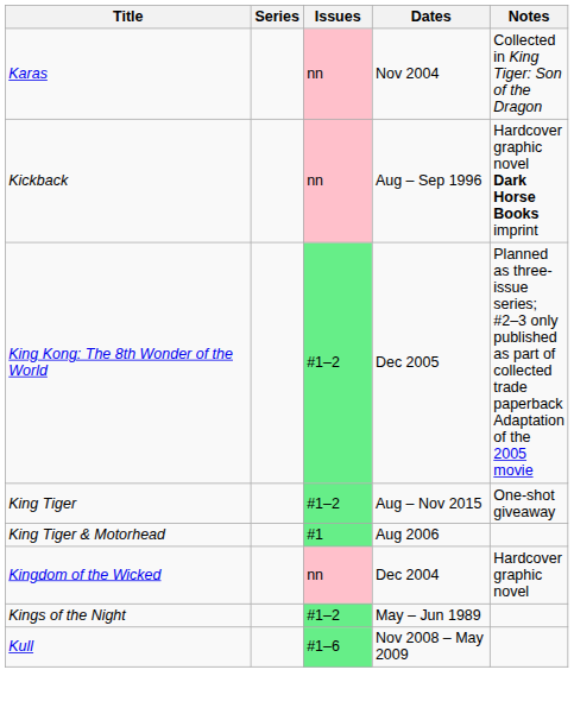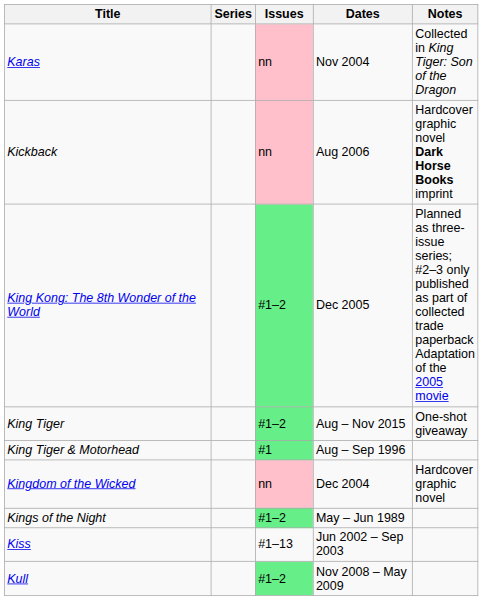 <table class="wikitable">
 <tr>
 <th scope="col" style="width: 400px;">Title</th>
 <th scope="col" style="width: 50px;">Series</th>
 <th scope="col" style="width: 80px;">Issues</th>
 <th scope="col" style="width: 180px;">Dates</th>
 <th>Notes</th>
 </tr>
 <tr>
 <td><em><a href='#'>Karas</a></em></td>
 <td></td>
 <td style="background:#FFC0CB;">nn</td>
 <td>Nov 2004</td>
 <td>Collected in <em>King Tiger: Son of the Dragon</em></td>
 </tr>
 <tr>
 <td><em>Kickback</em></td>
 <td></td>
 <td style="background:#FFC0CB;">nn</td>
-<td>Aug – Sep 1996</td>
+<td>Aug 2006</td>
 <td>Hardcover graphic novel<br><strong>Dark Horse Books</strong> imprint</td>
 </tr>
 <tr>
 <td><em><a href='#'>King Kong: The 8th Wonder of the World</a></em></td>
 <td></td>
 <td style="background:#66EE88;">#1–2</td>
 <td>Dec 2005</td>
 <td>Planned as three-issue series; #2–3 only published as part of collected trade paperback<br>Adaptation of the <a href='#'>2005 movie</a></td>
 </tr>
 <tr>
 <td><em>King Tiger</em></td>
 <td></td>
 <td style="background:#66EE88;">#1–2</td>
 <td>Aug – Nov 2015</td>
 <td>One-shot giveaway</td>
 </tr>
 <tr>
 <td><em>King Tiger & Motorhead</em></td>
 <td></td>
 <td style="background:#66EE88;">#1</td>
-<td>Aug 2006</td>
+<td>Aug – Sep 1996</td>
 <td></td>
 </tr>
 <tr>
 <td><em><a href='#'>Kingdom of the Wicked</a></em></td>
 <td></td>
 <td style="background:#FFC0CB;">nn</td>
 <td>Dec 2004</td>
 <td>Hardcover graphic novel</td>
 </tr>
 <tr>
 <td><em>Kings of the Night</em></td>
 <td></td>
 <td style="background:#66EE88;">#1–2</td>
 <td>May – Jun 1989</td>
 <td></td>
 </tr>
 <tr>
+<td><em><a href='#'>Kiss</a></em></td>
+<td></td>
+<td>#1–13</td>
+<td>Jun 2002 – Sep 2003</td>
+<td></td>
+</tr>
+<tr>
 <td><em><a href='#'>Kull</a></em></td>
 <td></td>
-<td style="background:#66EE88;">#1–6</td>
+<td style="background:#66EE88;">#1–2</td>
 <td>Nov 2008 – May 2009</td>
 <td></td>
 </tr>
 </table>
